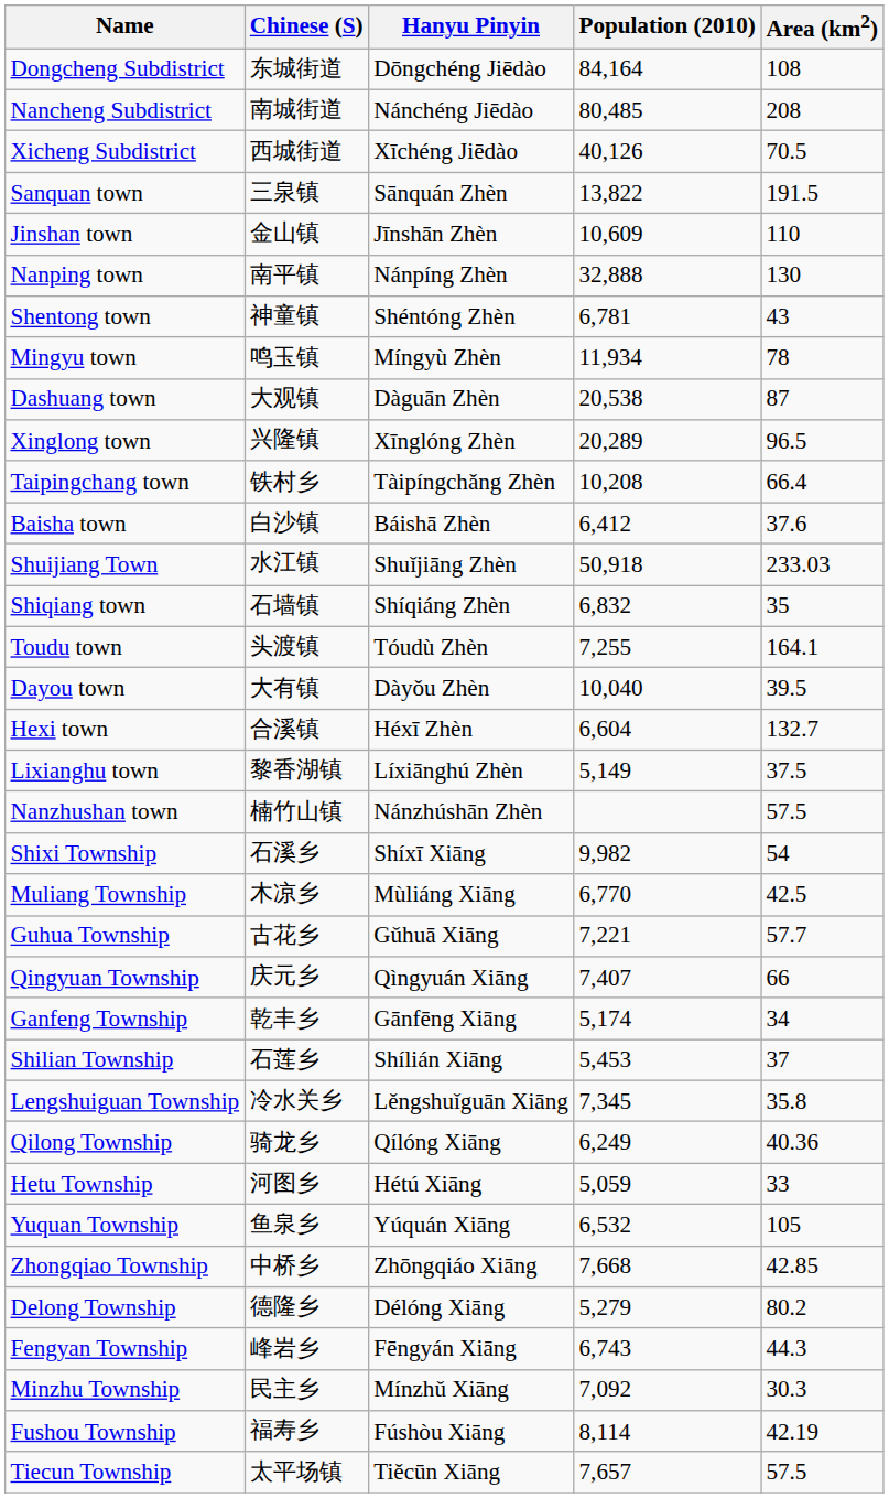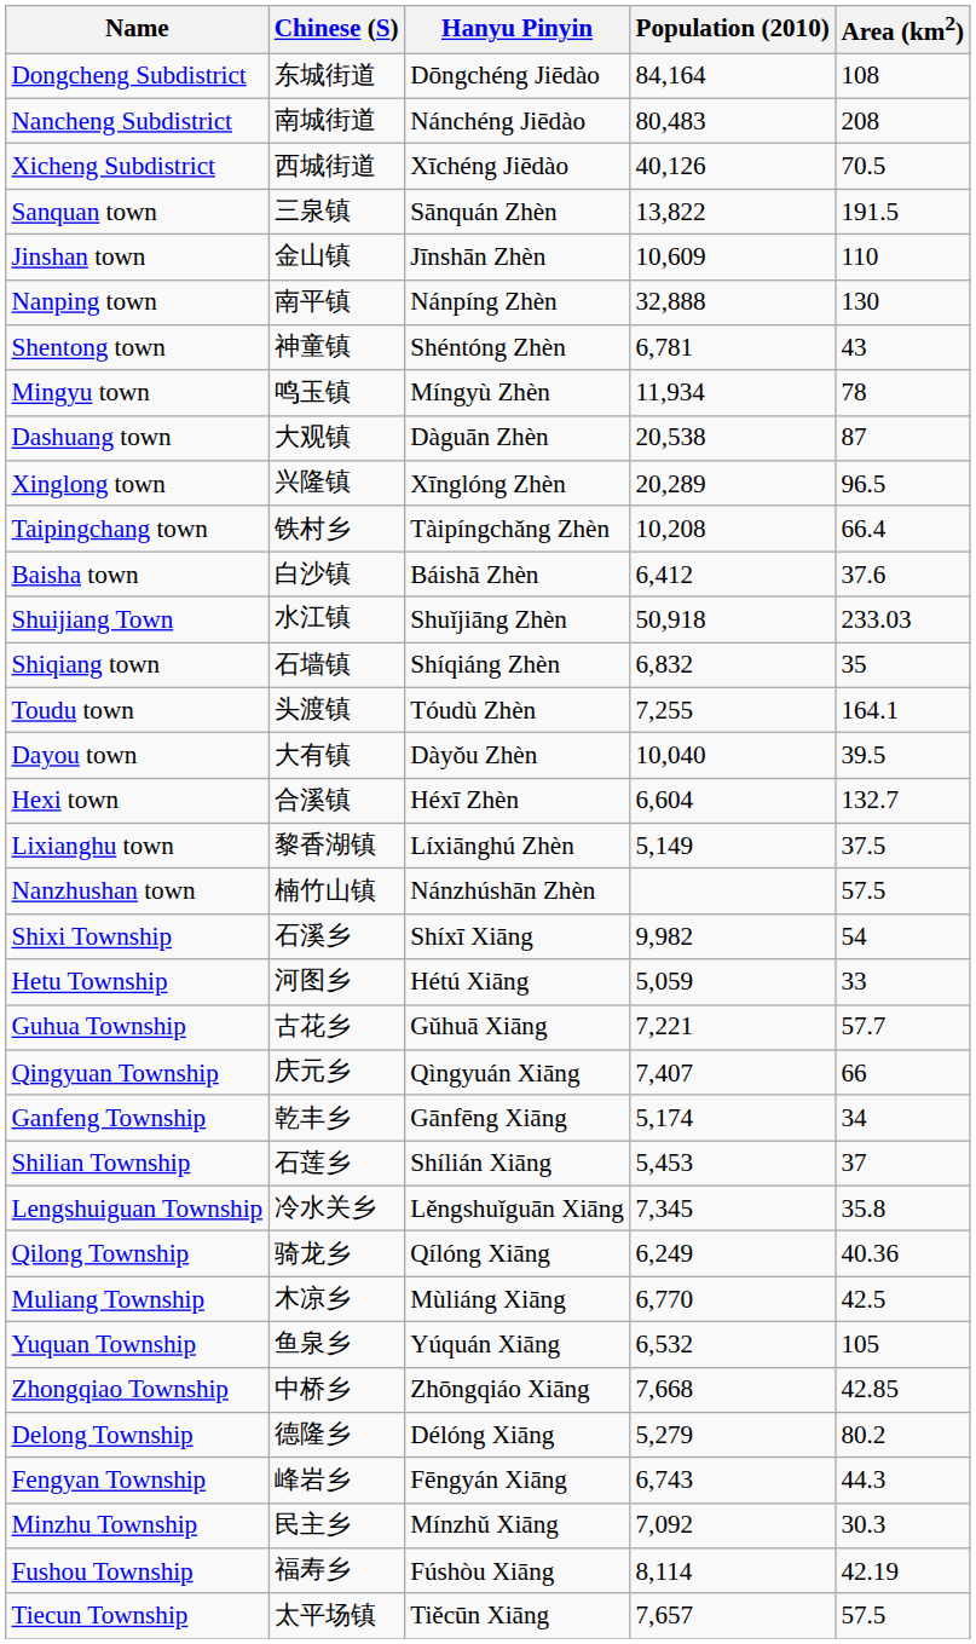 <table class="wikitable">
 <tr>
 <th>Name</th>
 <th><a href='#'>Chinese</a> (<a href='#'>S</a>)</th>
 <th><a href='#'>Hanyu Pinyin</a></th>
 <th>Population (2010)</th>
 <th>Area (km<sup>2</sup>)</th>
 </tr>
 <tr>
 <td><a href='#'>Dongcheng Subdistrict</a></td>
 <td>东城街道</td>
 <td>Dōngchéng Jiēdào</td>
 <td>84,164</td>
 <td>108</td>
 </tr>
 <tr>
 <td><a href='#'>Nancheng Subdistrict</a></td>
 <td>南城街道</td>
 <td>Nánchéng Jiēdào</td>
-<td>80,485</td>
+<td>80,483</td>
 <td>208</td>
 </tr>
 <tr>
 <td><a href='#'>Xicheng Subdistrict</a></td>
 <td>西城街道</td>
 <td>Xīchéng Jiēdào</td>
 <td>40,126</td>
 <td>70.5</td>
 </tr>
 <tr>
 <td><a href='#'>Sanquan</a> town</td>
 <td>三泉镇</td>
 <td>Sānquán Zhèn</td>
 <td>13,822</td>
 <td>191.5</td>
 </tr>
 <tr>
 <td><a href='#'>Jinshan</a> town</td>
 <td>金山镇</td>
 <td>Jīnshān Zhèn</td>
 <td>10,609</td>
 <td>110</td>
 </tr>
 <tr>
 <td><a href='#'>Nanping</a> town</td>
 <td>南平镇</td>
 <td>Nánpíng Zhèn</td>
 <td>32,888</td>
 <td>130</td>
 </tr>
 <tr>
 <td><a href='#'>Shentong</a> town</td>
 <td>神童镇</td>
 <td>Shéntóng Zhèn</td>
 <td>6,781</td>
 <td>43</td>
 </tr>
 <tr>
 <td><a href='#'>Mingyu</a> town</td>
 <td>鸣玉镇</td>
 <td>Míngyù Zhèn</td>
 <td>11,934</td>
 <td>78</td>
 </tr>
 <tr>
 <td><a href='#'>Dashuang</a> town</td>
 <td>大观镇</td>
 <td>Dàguān Zhèn</td>
 <td>20,538</td>
 <td>87</td>
 </tr>
 <tr>
 <td><a href='#'>Xinglong</a> town</td>
 <td>兴隆镇</td>
 <td>Xīnglóng Zhèn</td>
 <td>20,289</td>
 <td>96.5</td>
 </tr>
 <tr>
 <td><a href='#'>Taipingchang</a> town</td>
 <td>铁村乡</td>
 <td>Tàipíngchǎng Zhèn</td>
 <td>10,208</td>
 <td>66.4</td>
 </tr>
 <tr>
 <td><a href='#'>Baisha</a> town</td>
 <td>白沙镇</td>
 <td>Báishā Zhèn</td>
 <td>6,412</td>
 <td>37.6</td>
 </tr>
 <tr>
 <td><a href='#'>Shuijiang Town</a></td>
 <td>水江镇</td>
 <td>Shuǐjiāng Zhèn</td>
 <td>50,918</td>
 <td>233.03</td>
 </tr>
 <tr>
 <td><a href='#'>Shiqiang</a> town</td>
 <td>石墙镇</td>
 <td>Shíqiáng Zhèn</td>
 <td>6,832</td>
 <td>35</td>
 </tr>
 <tr>
 <td><a href='#'>Toudu</a> town</td>
 <td>头渡镇</td>
 <td>Tóudù Zhèn</td>
 <td>7,255</td>
 <td>164.1</td>
 </tr>
 <tr>
 <td><a href='#'>Dayou</a> town</td>
 <td>大有镇</td>
 <td>Dàyǒu Zhèn</td>
 <td>10,040</td>
 <td>39.5</td>
 </tr>
 <tr>
 <td><a href='#'>Hexi</a> town</td>
 <td>合溪镇</td>
 <td>Héxī Zhèn</td>
 <td>6,604</td>
 <td>132.7</td>
 </tr>
 <tr>
 <td><a href='#'>Lixianghu</a> town</td>
 <td>黎香湖镇</td>
 <td>Líxiānghú Zhèn</td>
 <td>5,149</td>
 <td>37.5</td>
 </tr>
 <tr>
 <td><a href='#'>Nanzhushan</a> town</td>
 <td>楠竹山镇</td>
 <td>Nánzhúshān Zhèn</td>
 <td></td>
 <td>57.5</td>
 </tr>
 <tr>
 <td><a href='#'>Shixi Township</a></td>
 <td>石溪乡</td>
 <td>Shíxī Xiāng</td>
 <td>9,982</td>
 <td>54</td>
 </tr>
 <tr>
-<td><a href='#'>Muliang Township</a></td>
-<td>木凉乡</td>
-<td>Mùliáng Xiāng</td>
-<td>6,770</td>
-<td>42.5</td>
+<td><a href='#'>Hetu Township</a></td>
+<td>河图乡</td>
+<td>Hétú Xiāng</td>
+<td>5,059</td>
+<td>33</td>
 </tr>
 <tr>
 <td><a href='#'>Guhua Township</a></td>
 <td>古花乡</td>
 <td>Gǔhuā Xiāng</td>
 <td>7,221</td>
 <td>57.7</td>
 </tr>
 <tr>
 <td><a href='#'>Qingyuan Township</a></td>
 <td>庆元乡</td>
 <td>Qìngyuán Xiāng</td>
 <td>7,407</td>
 <td>66</td>
 </tr>
 <tr>
 <td><a href='#'>Ganfeng Township</a></td>
 <td>乾丰乡</td>
 <td>Gānfēng Xiāng</td>
 <td>5,174</td>
 <td>34</td>
 </tr>
 <tr>
 <td><a href='#'>Shilian Township</a></td>
 <td>石莲乡</td>
 <td>Shílián Xiāng</td>
 <td>5,453</td>
 <td>37</td>
 </tr>
 <tr>
 <td><a href='#'>Lengshuiguan Township</a></td>
 <td>冷水关乡</td>
 <td>Lěngshuǐguān Xiāng</td>
 <td>7,345</td>
 <td>35.8</td>
 </tr>
 <tr>
 <td><a href='#'>Qilong Township</a></td>
 <td>骑龙乡</td>
 <td>Qílóng Xiāng</td>
 <td>6,249</td>
 <td>40.36</td>
 </tr>
 <tr>
-<td><a href='#'>Hetu Township</a></td>
-<td>河图乡</td>
-<td>Hétú Xiāng</td>
-<td>5,059</td>
-<td>33</td>
+<td><a href='#'>Muliang Township</a></td>
+<td>木凉乡</td>
+<td>Mùliáng Xiāng</td>
+<td>6,770</td>
+<td>42.5</td>
 </tr>
 <tr>
 <td><a href='#'>Yuquan Township</a></td>
 <td>鱼泉乡</td>
 <td>Yúquán Xiāng</td>
 <td>6,532</td>
 <td>105</td>
 </tr>
 <tr>
 <td><a href='#'>Zhongqiao Township</a></td>
 <td>中桥乡</td>
 <td>Zhōngqiáo Xiāng</td>
 <td>7,668</td>
 <td>42.85</td>
 </tr>
 <tr>
 <td><a href='#'>Delong Township</a></td>
 <td>德隆乡</td>
 <td>Délóng Xiāng</td>
 <td>5,279</td>
 <td>80.2</td>
 </tr>
 <tr>
 <td><a href='#'>Fengyan Township</a></td>
 <td>峰岩乡</td>
 <td>Fēngyán Xiāng</td>
 <td>6,743</td>
 <td>44.3</td>
 </tr>
 <tr>
 <td><a href='#'>Minzhu Township</a></td>
 <td>民主乡</td>
 <td>Mínzhǔ Xiāng</td>
 <td>7,092</td>
 <td>30.3</td>
 </tr>
 <tr>
 <td><a href='#'>Fushou Township</a></td>
 <td>福寿乡</td>
 <td>Fúshòu Xiāng</td>
 <td>8,114</td>
 <td>42.19</td>
 </tr>
 <tr>
 <td><a href='#'>Tiecun Township</a></td>
 <td>太平场镇</td>
 <td>Tiěcūn Xiāng</td>
 <td>7,657</td>
 <td>57.5</td>
 </tr>
 </table>
